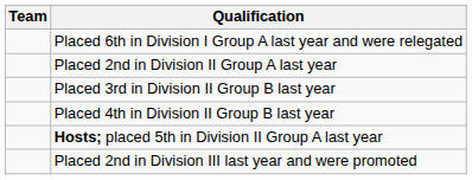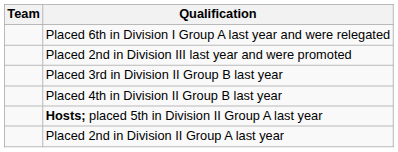 <table class="wikitable">
 <tr>
 <th>Team</th>
 <th>Qualification</th>
 </tr>
 <tr>
 <td></td>
 <td>Placed 6th in Division I Group A last year and were relegated</td>
 </tr>
 <tr>
 <td></td>
-<td>Placed 2nd in Division II Group A last year</td>
+<td>Placed 2nd in Division III last year and were promoted</td>
 </tr>
 <tr>
 <td></td>
 <td>Placed 3rd in Division II Group B last year</td>
 </tr>
 <tr>
 <td></td>
 <td>Placed 4th in Division II Group B last year</td>
 </tr>
 <tr>
 <td></td>
 <td><strong>Hosts;</strong> placed 5th in Division II Group A last year</td>
 </tr>
 <tr>
 <td></td>
-<td>Placed 2nd in Division III last year and were promoted</td>
+<td>Placed 2nd in Division II Group A last year</td>
 </tr>
 </table>
